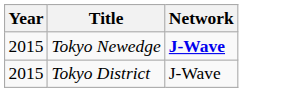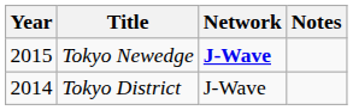 <table class="wikitable">
 <tr>
 <th>Year</th>
 <th>Title</th>
 <th>Network</th>
+<th>Notes</th>
 </tr>
 <tr>
 <td>2015</td>
 <td><em>Tokyo Newedge</em></td>
 <td><strong><a href='#'>J-Wave</a></strong></td>
+<td></td>
 </tr>
 <tr>
-<td>2015</td>
+<td>2014</td>
 <td><em>Tokyo District</em></td>
 <td>J-Wave</td>
+<td></td>
 </tr>
 </table>
